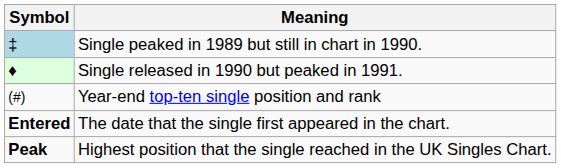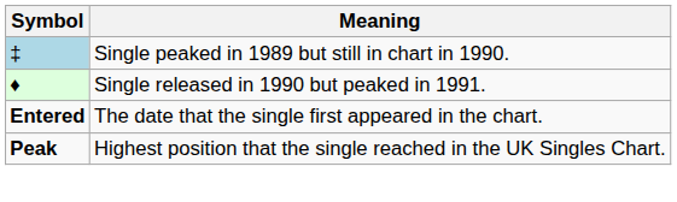 <table Class="wikitable">
 <tr>
 <th>Symbol</th>
 <th>Meaning</th>
 </tr>
 <tr>
 <td bgcolor=lightblue>‡</td>
 <td>Single peaked in 1989 but still in chart in 1990.</td>
 </tr>
 <tr>
 <td bgcolor=#DDFFDD>♦</td>
 <td>Single released in 1990 but peaked in 1991.</td>
 </tr>
 <tr>
-<td><small>(#)</small></td>
-<td>Year-end <a href='#'>top-ten single</a> position and rank</td>
-</tr>
-<tr>
 <td><strong>Entered</strong></td>
 <td>The date that the single first appeared in the chart.</td>
 </tr>
 <tr>
 <td><strong>Peak</strong></td>
 <td>Highest position that the single reached in the UK Singles Chart.</td>
 </tr>
 </table>
